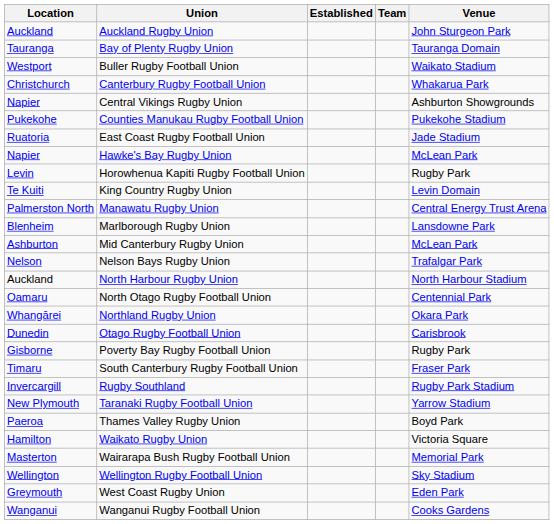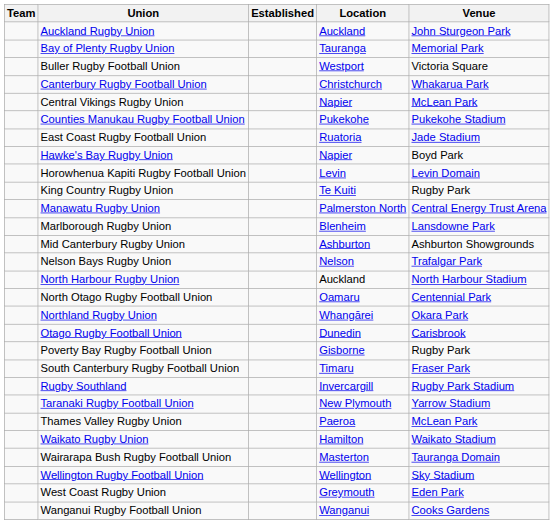 <table class="wikitable sortable">
 <tr>
-<th>Location</th>
+<th>Team</th>
 <th>Union</th>
 <th>Established</th>
-<th>Team</th>
+<th>Location</th>
 <th>Venue</th>
 </tr>
 <tr>
-<td><a href='#'>Auckland</a></td>
+<td><strong></strong></td>
 <td><a href='#'>Auckland Rugby Union</a></td>
 <td></td>
-<td><strong></strong></td>
+<td><a href='#'>Auckland</a></td>
 <td><a href='#'>John Sturgeon Park</a></td>
 </tr>
 <tr>
-<td><a href='#'>Tauranga</a></td>
+<td><strong></strong></td>
 <td><a href='#'>Bay of Plenty Rugby Union</a></td>
 <td></td>
+<td><a href='#'>Tauranga</a></td>
+<td><a href='#'>Memorial Park</a></td>
+</tr>
+<tr>
 <td><strong></strong></td>
+<td>Buller Rugby Football Union</td>
+<td></td>
+<td><a href='#'>Westport</a></td>
+<td>Victoria Square</td>
+</tr>
+<tr>
+<td><strong></strong></td>
+<td><a href='#'>Canterbury Rugby Football Union</a></td>
+<td></td>
+<td><a href='#'>Christchurch</a></td>
+<td><a href='#'>Whakarua Park</a></td>
+</tr>
+<tr>
+<td><strong></strong></td>
+<td>Central Vikings Rugby Union</td>
+<td></td>
+<td><a href='#'>Napier</a></td>
+<td><a href='#'>McLean Park</a></td>
+</tr>
+<tr>
+<td><strong></strong></td>
+<td><a href='#'>Counties Manukau Rugby Football Union</a></td>
+<td></td>
+<td><a href='#'>Pukekohe</a></td>
+<td><a href='#'>Pukekohe Stadium</a></td>
+</tr>
+<tr>
+<td><strong></strong></td>
+<td>East Coast Rugby Football Union</td>
+<td></td>
+<td><a href='#'>Ruatoria</a></td>
+<td><a href='#'>Jade Stadium</a></td>
+</tr>
+<tr>
+<td><strong></strong></td>
+<td><a href='#'>Hawke's Bay Rugby Union</a></td>
+<td></td>
+<td><a href='#'>Napier</a></td>
+<td>Boyd Park</td>
+</tr>
+<tr>
+<td><strong></strong></td>
+<td>Horowhenua Kapiti Rugby Football Union</td>
+<td></td>
+<td><a href='#'>Levin</a></td>
+<td><a href='#'>Levin Domain</a></td>
+</tr>
+<tr>
+<td><strong></strong></td>
+<td>King Country Rugby Union</td>
+<td></td>
+<td><a href='#'>Te Kuiti</a></td>
+<td>Rugby Park</td>
+</tr>
+<tr>
+<td><strong></strong></td>
+<td><a href='#'>Manawatu Rugby Union</a></td>
+<td></td>
+<td><a href='#'>Palmerston North</a></td>
+<td><a href='#'>Central Energy Trust Arena</a></td>
+</tr>
+<tr>
+<td><strong></strong></td>
+<td>Marlborough Rugby Union</td>
+<td></td>
+<td><a href='#'>Blenheim</a></td>
+<td><a href='#'>Lansdowne Park</a></td>
+</tr>
+<tr>
+<td><strong></strong></td>
+<td>Mid Canterbury Rugby Union</td>
+<td></td>
+<td><a href='#'>Ashburton</a></td>
+<td>Ashburton Showgrounds</td>
+</tr>
+<tr>
+<td><strong></strong></td>
+<td>Nelson Bays Rugby Union</td>
+<td></td>
+<td><a href='#'>Nelson</a></td>
+<td><a href='#'>Trafalgar Park</a></td>
+</tr>
+<tr>
+<td><strong></strong></td>
+<td><a href='#'>North Harbour Rugby Union</a></td>
+<td></td>
+<td>Auckland</td>
+<td><a href='#'>North Harbour Stadium</a></td>
+</tr>
+<tr>
+<td><strong></strong></td>
+<td>North Otago Rugby Football Union</td>
+<td></td>
+<td><a href='#'>Oamaru</a></td>
+<td><a href='#'>Centennial Park</a></td>
+</tr>
+<tr>
+<td><strong></strong></td>
+<td><a href='#'>Northland Rugby Union</a></td>
+<td></td>
+<td><a href='#'>Whangārei</a></td>
+<td><a href='#'>Okara Park</a></td>
+</tr>
+<tr>
+<td><strong></strong></td>
+<td><a href='#'>Otago Rugby Football Union</a></td>
+<td></td>
+<td><a href='#'>Dunedin</a></td>
+<td><a href='#'>Carisbrook</a></td>
+</tr>
+<tr>
+<td><strong></strong></td>
+<td>Poverty Bay Rugby Football Union</td>
+<td></td>
+<td><a href='#'>Gisborne</a></td>
+<td>Rugby Park</td>
+</tr>
+<tr>
+<td><strong></strong></td>
+<td>South Canterbury Rugby Football Union</td>
+<td></td>
+<td><a href='#'>Timaru</a></td>
+<td><a href='#'>Fraser Park</a></td>
+</tr>
+<tr>
+<td><strong></strong></td>
+<td><a href='#'>Rugby Southland</a></td>
+<td></td>
+<td><a href='#'>Invercargill</a></td>
+<td><a href='#'>Rugby Park Stadium</a></td>
+</tr>
+<tr>
+<td><strong></strong></td>
+<td><a href='#'>Taranaki Rugby Football Union</a></td>
+<td></td>
+<td><a href='#'>New Plymouth</a></td>
+<td><a href='#'>Yarrow Stadium</a></td>
+</tr>
+<tr>
+<td><strong></strong></td>
+<td>Thames Valley Rugby Union</td>
+<td></td>
+<td><a href='#'>Paeroa</a></td>
+<td><a href='#'>McLean Park</a></td>
+</tr>
+<tr>
+<td><strong></strong></td>
+<td><a href='#'>Waikato Rugby Union</a></td>
+<td></td>
+<td><a href='#'>Hamilton</a></td>
+<td><a href='#'>Waikato Stadium</a></td>
+</tr>
+<tr>
+<td><strong></strong></td>
+<td>Wairarapa Bush Rugby Football Union</td>
+<td></td>
+<td><a href='#'>Masterton</a></td>
 <td><a href='#'>Tauranga Domain</a></td>
 </tr>
 <tr>
-<td><a href='#'>Westport</a></td>
-<td>Buller Rugby Football Union</td>
-<td></td>
 <td><strong></strong></td>
-<td><a href='#'>Waikato Stadium</a></td>
-</tr>
-<tr>
-<td><a href='#'>Christchurch</a></td>
-<td><a href='#'>Canterbury Rugby Football Union</a></td>
-<td></td>
-<td><strong></strong></td>
-<td><a href='#'>Whakarua Park</a></td>
-</tr>
-<tr>
-<td><a href='#'>Napier</a></td>
-<td>Central Vikings Rugby Union</td>
-<td></td>
-<td><strong></strong></td>
-<td>Ashburton Showgrounds</td>
-</tr>
-<tr>
-<td><a href='#'>Pukekohe</a></td>
-<td><a href='#'>Counties Manukau Rugby Football Union</a></td>
-<td></td>
-<td><strong></strong></td>
-<td><a href='#'>Pukekohe Stadium</a></td>
-</tr>
-<tr>
-<td><a href='#'>Ruatoria</a></td>
-<td>East Coast Rugby Football Union</td>
-<td></td>
-<td><strong></strong></td>
-<td><a href='#'>Jade Stadium</a></td>
-</tr>
-<tr>
-<td><a href='#'>Napier</a></td>
-<td><a href='#'>Hawke's Bay Rugby Union</a></td>
-<td></td>
-<td><strong></strong></td>
-<td><a href='#'>McLean Park</a></td>
-</tr>
-<tr>
-<td><a href='#'>Levin</a></td>
-<td>Horowhenua Kapiti Rugby Football Union</td>
-<td></td>
-<td><strong></strong></td>
-<td>Rugby Park</td>
-</tr>
-<tr>
-<td><a href='#'>Te Kuiti</a></td>
-<td>King Country Rugby Union</td>
-<td></td>
-<td><strong></strong></td>
-<td><a href='#'>Levin Domain</a></td>
-</tr>
-<tr>
-<td><a href='#'>Palmerston North</a></td>
-<td><a href='#'>Manawatu Rugby Union</a></td>
-<td></td>
-<td><strong></strong></td>
-<td><a href='#'>Central Energy Trust Arena</a></td>
-</tr>
-<tr>
-<td><a href='#'>Blenheim</a></td>
-<td>Marlborough Rugby Union</td>
-<td></td>
-<td><strong></strong></td>
-<td><a href='#'>Lansdowne Park</a></td>
-</tr>
-<tr>
-<td><a href='#'>Ashburton</a></td>
-<td>Mid Canterbury Rugby Union</td>
-<td></td>
-<td><strong></strong></td>
-<td><a href='#'>McLean Park</a></td>
-</tr>
-<tr>
-<td><a href='#'>Nelson</a></td>
-<td>Nelson Bays Rugby Union</td>
-<td></td>
-<td><strong></strong></td>
-<td><a href='#'>Trafalgar Park</a></td>
-</tr>
-<tr>
-<td>Auckland</td>
-<td><a href='#'>North Harbour Rugby Union</a></td>
-<td></td>
-<td><strong></strong></td>
-<td><a href='#'>North Harbour Stadium</a></td>
-</tr>
-<tr>
-<td><a href='#'>Oamaru</a></td>
-<td>North Otago Rugby Football Union</td>
-<td></td>
-<td><strong></strong></td>
-<td><a href='#'>Centennial Park</a></td>
-</tr>
-<tr>
-<td><a href='#'>Whangārei</a></td>
-<td><a href='#'>Northland Rugby Union</a></td>
-<td></td>
-<td><strong></strong></td>
-<td><a href='#'>Okara Park</a></td>
-</tr>
-<tr>
-<td><a href='#'>Dunedin</a></td>
-<td><a href='#'>Otago Rugby Football Union</a></td>
-<td></td>
-<td><strong></strong></td>
-<td><a href='#'>Carisbrook</a></td>
-</tr>
-<tr>
-<td><a href='#'>Gisborne</a></td>
-<td>Poverty Bay Rugby Football Union</td>
-<td></td>
-<td><strong></strong></td>
-<td>Rugby Park</td>
-</tr>
-<tr>
-<td><a href='#'>Timaru</a></td>
-<td>South Canterbury Rugby Football Union</td>
-<td></td>
-<td><strong></strong></td>
-<td><a href='#'>Fraser Park</a></td>
-</tr>
-<tr>
-<td><a href='#'>Invercargill</a></td>
-<td><a href='#'>Rugby Southland</a></td>
-<td></td>
-<td><strong></strong></td>
-<td><a href='#'>Rugby Park Stadium</a></td>
-</tr>
-<tr>
-<td><a href='#'>New Plymouth</a></td>
-<td><a href='#'>Taranaki Rugby Football Union</a></td>
-<td></td>
-<td><strong></strong></td>
-<td><a href='#'>Yarrow Stadium</a></td>
-</tr>
-<tr>
-<td><a href='#'>Paeroa</a></td>
-<td>Thames Valley Rugby Union</td>
-<td></td>
-<td><strong></strong></td>
-<td>Boyd Park</td>
-</tr>
-<tr>
-<td><a href='#'>Hamilton</a></td>
-<td><a href='#'>Waikato Rugby Union</a></td>
-<td></td>
-<td><strong></strong></td>
-<td>Victoria Square</td>
-</tr>
-<tr>
-<td><a href='#'>Masterton</a></td>
-<td>Wairarapa Bush Rugby Football Union</td>
-<td></td>
-<td><strong></strong></td>
-<td><a href='#'>Memorial Park</a></td>
-</tr>
-<tr>
-<td><a href='#'>Wellington</a></td>
 <td><a href='#'>Wellington Rugby Football Union</a></td>
 <td></td>
-<td><strong></strong></td>
+<td><a href='#'>Wellington</a></td>
 <td><a href='#'>Sky Stadium</a></td>
 </tr>
 <tr>
-<td><a href='#'>Greymouth</a></td>
+<td><strong></strong></td>
 <td>West Coast Rugby Union</td>
 <td></td>
-<td><strong></strong></td>
+<td><a href='#'>Greymouth</a></td>
 <td><a href='#'>Eden Park</a></td>
 </tr>
 <tr>
-<td><a href='#'>Wanganui</a></td>
+<td><strong></strong></td>
 <td>Wanganui Rugby Football Union</td>
 <td></td>
-<td><strong></strong></td>
+<td><a href='#'>Wanganui</a></td>
 <td><a href='#'>Cooks Gardens</a></td>
 </tr>
 </table>
